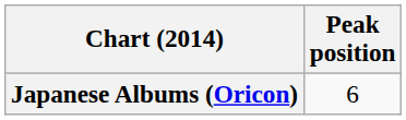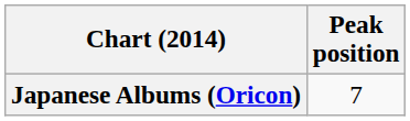 <table class="wikitable plainrowheaders" style="text-align:center">
 <tr>
 <th scope="col">Chart (2014)</th>
 <th scope="col">Peak<br> position</th>
 </tr>
 <tr>
 <th scope="row">Japanese Albums (<a href='#'>Oricon</a>)</th>
-<td>6</td>
+<td>7</td>
 </tr>
 </table>
